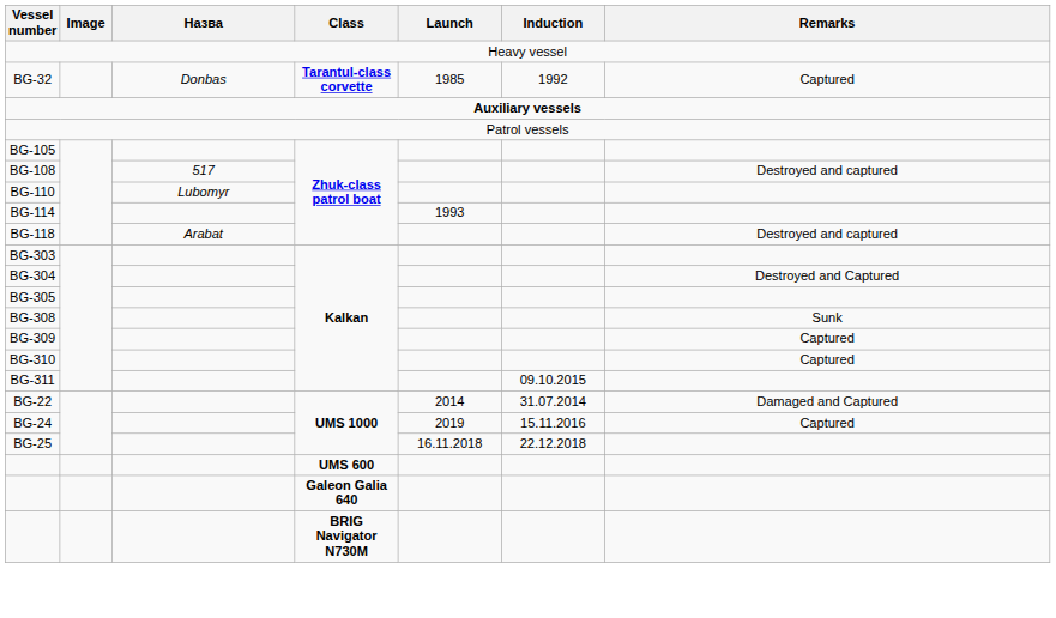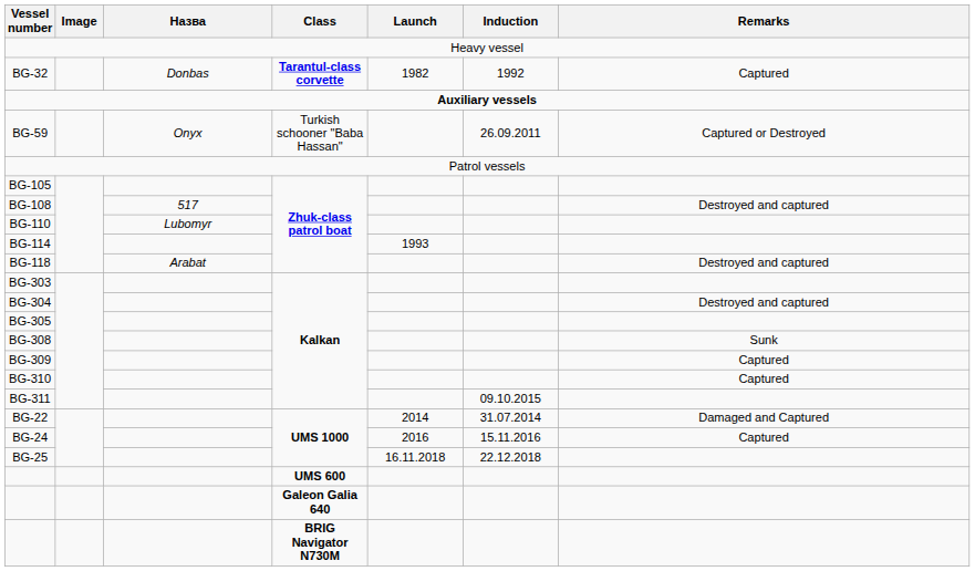 <table class="wikitable" style="text-align:center;" width="100%">
 <tr>
 <th width="3%">Vessel number</th>
 <th width="5%">Image</th>
 <th width="18%">Назва</th>
 <th width="10%">Class</th>
 <th width="10%">Launch</th>
 <th width="10%">Induction</th>
 <th width="45%">Remarks</th>
 </tr>
 <tr>
 <td colspan="7" class="dark">Heavy vessel</td>
 </tr>
 <tr>
 <td>BG-32</td>
 <td rowspan="1"></td>
 <td><em>Donbas</em></td>
 <td rowspan="1"><strong><a href='#'>Tarantul-class corvette</a></strong></td>
-<td>1985</td>
+<td>1982</td>
 <td>1992</td>
 <td>Captured</td>
 </tr>
 <tr>
 <td colspan="7" class="dark"><strong>Auxiliary vessels</strong></td>
+</tr>
+<tr>
+<td>ВG-59</td>
+<td></td>
+<td><em>Onyx</em></td>
+<td>Turkish schooner "Baba Hassan"</td>
+<td></td>
+<td>26.09.2011</td>
+<td>Captured or Destroyed</td>
 </tr>
 <tr>
 <td colspan="7" class="dark">Patrol vessels</td>
 </tr>
 <tr>
 <td>BG-105</td>
 <td rowspan="5"></td>
 <td></td>
 <td rowspan="5"><strong><a href='#'>Zhuk-class patrol boat</a></strong></td>
 <td></td>
 <td></td>
 </tr>
 <tr>
 <td>BG-108</td>
 <td><em>517</em></td>
 <td></td>
 <td></td>
 <td>Destroyed and captured</td>
 </tr>
 <tr>
 <td>BG-110</td>
 <td><em>Lubomyr</em></td>
 <td></td>
 <td></td>
 <td></td>
 </tr>
 <tr>
 <td>BG-114</td>
 <td></td>
 <td>1993</td>
 <td></td>
 <td></td>
 </tr>
 <tr>
 <td>BG-118</td>
 <td><em>Arabat</em></td>
 <td></td>
 <td></td>
 <td>Destroyed and captured</td>
 </tr>
 <tr>
 <td>BG-303</td>
 <td rowspan="7"></td>
 <td></td>
 <td rowspan="7"><strong>Kalkan</strong></td>
 <td></td>
 <td></td>
 <td></td>
 </tr>
 <tr>
 <td>BG-304</td>
 <td></td>
 <td></td>
 <td></td>
-<td>Destroyed and Captured</td>
+<td>Destroyed and captured</td>
 </tr>
 <tr>
 <td>BG-305</td>
 <td></td>
 <td></td>
 <td></td>
 <td></td>
 </tr>
 <tr>
 <td>BG-308</td>
 <td></td>
 <td></td>
 <td></td>
 <td>Sunk</td>
 </tr>
 <tr>
 <td>BG-309</td>
 <td></td>
 <td></td>
 <td></td>
 <td>Captured</td>
 </tr>
 <tr>
 <td>BG-310</td>
 <td></td>
 <td></td>
 <td></td>
 <td>Captured</td>
 </tr>
 <tr>
 <td>BG-311</td>
 <td></td>
 <td></td>
 <td>09.10.2015</td>
 <td></td>
 </tr>
 <tr>
 <td>BG-22</td>
 <td rowspan="3"></td>
 <td></td>
 <td rowspan="3"><strong>UMS 1000</strong></td>
 <td>2014</td>
 <td>31.07.2014</td>
 <td>Damaged and Captured</td>
 </tr>
 <tr>
 <td>BG-24</td>
 <td></td>
-<td>2019</td>
+<td>2016</td>
 <td>15.11.2016</td>
 <td>Captured</td>
 </tr>
 <tr>
 <td>BG-25</td>
 <td></td>
 <td>16.11.2018</td>
 <td>22.12.2018</td>
 <td></td>
 </tr>
 <tr>
 <td></td>
 <td></td>
 <td></td>
 <td><strong>UMS 600</strong></td>
 <td></td>
 <td></td>
 <td></td>
 </tr>
 <tr>
 <td></td>
 <td></td>
 <td></td>
 <td><strong>Galeon Galia 640</strong></td>
 <td></td>
 <td></td>
 <td></td>
 </tr>
 <tr>
 <td></td>
 <td></td>
 <td></td>
 <td><strong>BRIG Navigator N730M</strong></td>
 <td></td>
 <td></td>
 <td></td>
 </tr>
 </table>
